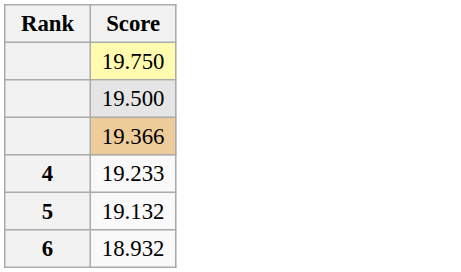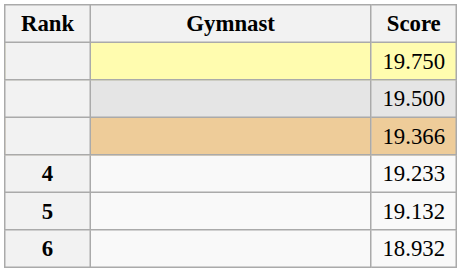 <table class="wikitable sortable" style="text-align:center; font-size:95%">
 <tr>
 <th scope="col" style="width:50px;">Rank</th>
+<th scope="col" style="width:180px;">Gymnast</th>
 <th scope="col" style="width:50px;">Score</th>
 </tr>
 <tr style="background:#fffcaf;">
 <th scope=row style="text-align:center"></th>
+<td style="text-align:left;"></td>
 <td>19.750</td>
 </tr>
 <tr style="background:#e5e5e5;">
 <th scope=row style="text-align:center"></th>
+<td style="text-align:left;"></td>
 <td>19.500</td>
 </tr>
 <tr style="background:#ec9;">
 <th scope=row style="text-align:center"></th>
+<td style="text-align:left;"></td>
 <td>19.366</td>
 </tr>
 <tr>
 <th scope=row style="text-align:center">4</th>
+<td style="text-align:left;"></td>
 <td>19.233</td>
 </tr>
 <tr>
 <th scope=row style="text-align:center">5</th>
+<td style="text-align:left;"></td>
 <td>19.132</td>
 </tr>
 <tr>
 <th scope=row style="text-align:center">6</th>
+<td style="text-align:left;"></td>
 <td>18.932</td>
 </tr>
 </table>
